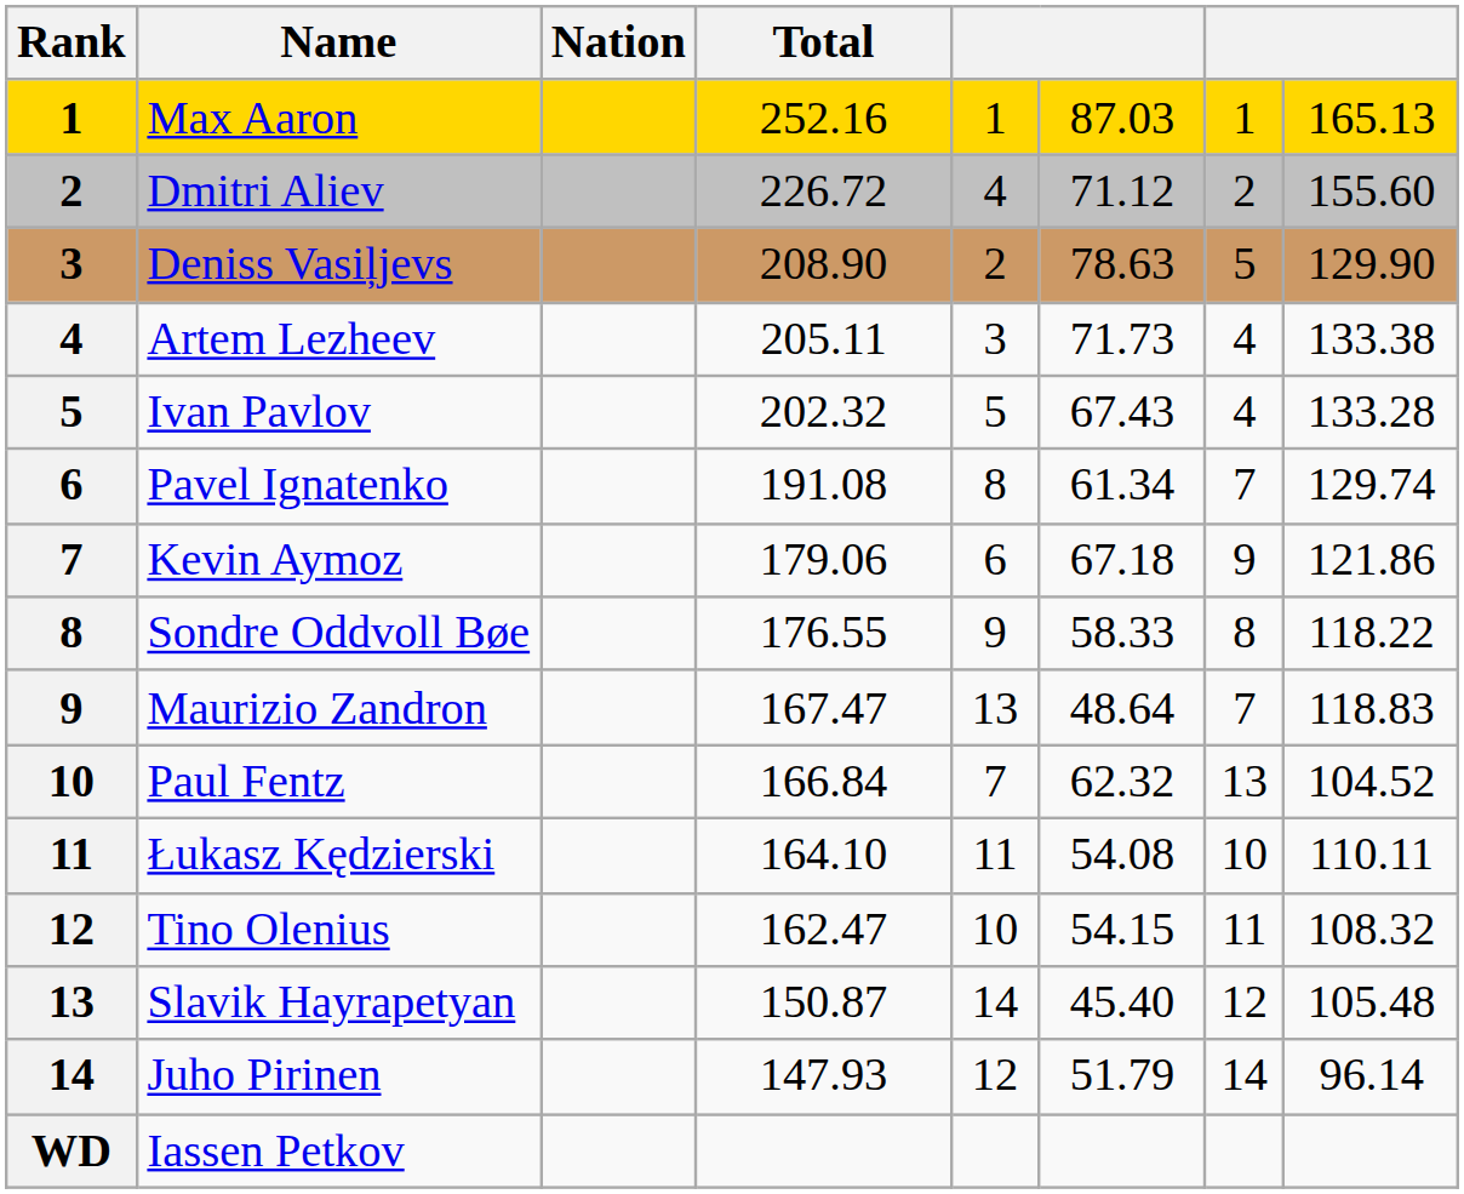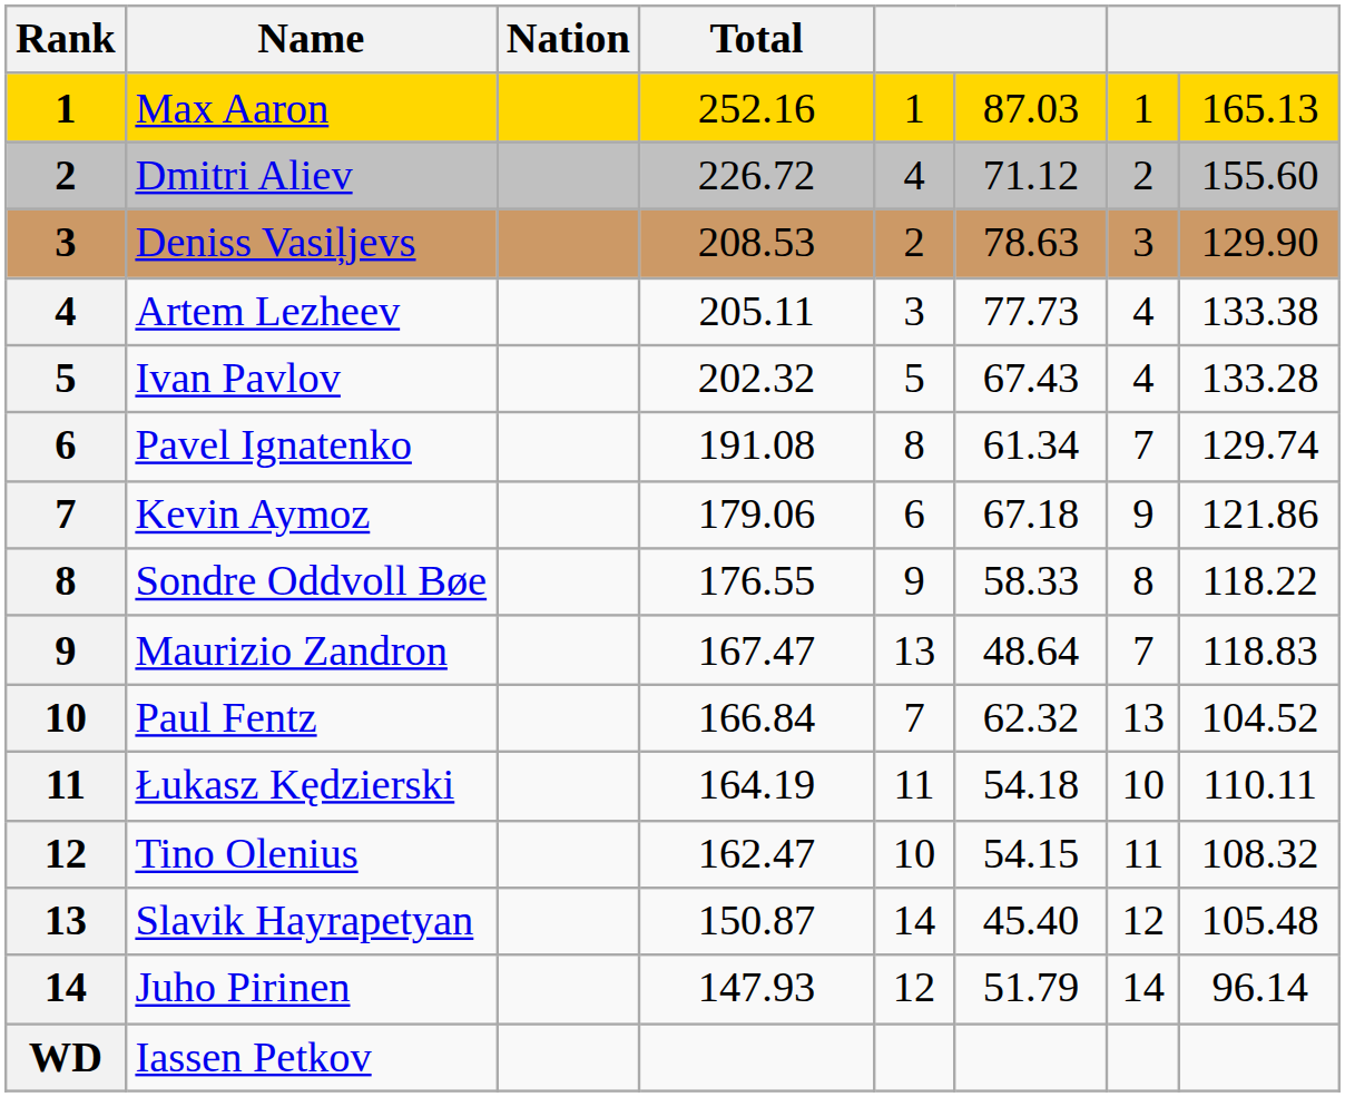 <table class="wikitable sortable">
 <tr>
 <th>Rank</th>
 <th>Name</th>
 <th>Nation</th>
 <th width="80px">Total</th>
 <th colspan="2" width="80px"></th>
 <th colspan="2" width="80px"></th>
 </tr>
 <tr bgcolor="gold">
 <td align="center"><strong>1</strong></td>
 <td><a href='#'>Max Aaron</a></td>
 <td></td>
 <td align="center">252.16</td>
 <td align="center">1</td>
 <td align="center">87.03</td>
 <td align="center">1</td>
 <td align="center">165.13</td>
 </tr>
 <tr bgcolor="silver">
 <td align="center"><strong>2</strong></td>
 <td><a href='#'>Dmitri Aliev</a></td>
 <td></td>
 <td align="center">226.72</td>
 <td align="center">4</td>
 <td align="center">71.12</td>
 <td align="center">2</td>
 <td align="center">155.60</td>
 </tr>
 <tr bgcolor="cc9966">
 <td align="center"><strong>3</strong></td>
 <td><a href='#'>Deniss Vasiļjevs</a></td>
 <td></td>
-<td align="center">208.90</td>
+<td align="center">208.53</td>
 <td align="center">2</td>
 <td align="center">78.63</td>
-<td align="center">5</td>
+<td align="center">3</td>
 <td align="center">129.90</td>
 </tr>
 <tr>
 <th>4</th>
 <td><a href='#'>Artem Lezheev</a></td>
 <td></td>
 <td align="center">205.11</td>
 <td align="center">3</td>
-<td align="center">71.73</td>
+<td align="center">77.73</td>
 <td align="center">4</td>
 <td align="center">133.38</td>
 </tr>
 <tr>
 <th>5</th>
 <td><a href='#'>Ivan Pavlov</a></td>
 <td></td>
 <td align="center">202.32</td>
 <td align="center">5</td>
 <td align="center">67.43</td>
 <td align="center">4</td>
 <td align="center">133.28</td>
 </tr>
 <tr>
 <th>6</th>
 <td><a href='#'>Pavel Ignatenko</a></td>
 <td></td>
 <td align="center">191.08</td>
 <td align="center">8</td>
 <td align="center">61.34</td>
 <td align="center">7</td>
 <td align="center">129.74</td>
 </tr>
 <tr>
 <th>7</th>
 <td><a href='#'>Kevin Aymoz</a></td>
 <td></td>
 <td align="center">179.06</td>
 <td align="center">6</td>
 <td align="center">67.18</td>
 <td align="center">9</td>
 <td align="center">121.86</td>
 </tr>
 <tr>
 <th>8</th>
 <td><a href='#'>Sondre Oddvoll Bøe</a></td>
 <td></td>
 <td align="center">176.55</td>
 <td align="center">9</td>
 <td align="center">58.33</td>
 <td align="center">8</td>
 <td align="center">118.22</td>
 </tr>
 <tr>
 <th>9</th>
 <td><a href='#'>Maurizio Zandron</a></td>
 <td></td>
 <td align="center">167.47</td>
 <td align="center">13</td>
 <td align="center">48.64</td>
 <td align="center">7</td>
 <td align="center">118.83</td>
 </tr>
 <tr>
 <th>10</th>
 <td><a href='#'>Paul Fentz</a></td>
 <td></td>
 <td align="center">166.84</td>
 <td align="center">7</td>
 <td align="center">62.32</td>
 <td align="center">13</td>
 <td align="center">104.52</td>
 </tr>
 <tr>
 <th>11</th>
 <td><a href='#'>Łukasz Kędzierski</a></td>
 <td></td>
-<td align="center">164.10</td>
+<td align="center">164.19</td>
 <td align="center">11</td>
-<td align="center">54.08</td>
+<td align="center">54.18</td>
 <td align="center">10</td>
 <td align="center">110.11</td>
 </tr>
 <tr>
 <th>12</th>
 <td><a href='#'>Tino Olenius</a></td>
 <td></td>
 <td align="center">162.47</td>
 <td align="center">10</td>
 <td align="center">54.15</td>
 <td align="center">11</td>
 <td align="center">108.32</td>
 </tr>
 <tr>
 <th>13</th>
 <td><a href='#'>Slavik Hayrapetyan</a></td>
 <td></td>
 <td align="center">150.87</td>
 <td align="center">14</td>
 <td align="center">45.40</td>
 <td align="center">12</td>
 <td align="center">105.48</td>
 </tr>
 <tr>
 <th>14</th>
 <td><a href='#'>Juho Pirinen</a></td>
 <td></td>
 <td align="center">147.93</td>
 <td align="center">12</td>
 <td align="center">51.79</td>
 <td align="center">14</td>
 <td align="center">96.14</td>
 </tr>
 <tr>
 <th>WD</th>
 <td><a href='#'>Iassen Petkov</a></td>
 <td></td>
 <td align="center"></td>
 <td align="center"></td>
 <td align="center"></td>
 <td align="center"></td>
 <td align="center"></td>
 </tr>
 </table>
